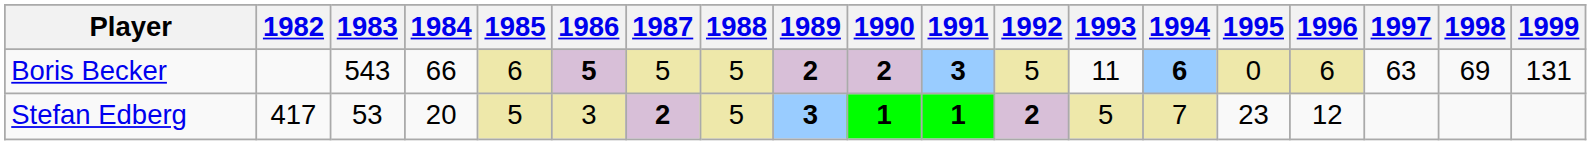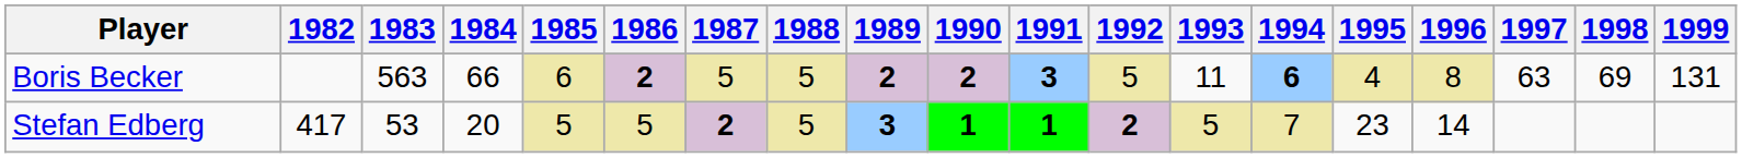 <table class="wikitable" style="text-align:center;font-size:97%">
 <tr>
 <th width="135">Player</th>
 <th><a href='#'>1982</a></th>
 <th><a href='#'>1983</a></th>
 <th><a href='#'>1984</a></th>
 <th><a href='#'>1985</a></th>
 <th><a href='#'>1986</a></th>
 <th><a href='#'>1987</a></th>
 <th><a href='#'>1988</a></th>
 <th><a href='#'>1989</a></th>
 <th><a href='#'>1990</a></th>
 <th><a href='#'>1991</a></th>
 <th><a href='#'>1992</a></th>
 <th><a href='#'>1993</a></th>
 <th><a href='#'>1994</a></th>
 <th><a href='#'>1995</a></th>
 <th><a href='#'>1996</a></th>
 <th><a href='#'>1997</a></th>
 <th><a href='#'>1998</a></th>
 <th><a href='#'>1999</a></th>
 </tr>
 <tr>
 <td align="left"> <a href='#'>Boris Becker</a></td>
 <td></td>
-<td>543</td>
+<td>563</td>
 <td>66</td>
 <td bgcolor=EEE8AA>6</td>
-<td bgcolor=thistle><strong>5</strong></td>
+<td bgcolor=thistle><strong>2</strong></td>
 <td bgcolor=EEE8AA>5</td>
 <td bgcolor=EEE8AA>5</td>
 <td bgcolor=thistle><strong>2</strong></td>
 <td bgcolor=thistle><strong>2</strong></td>
 <td bgcolor=99ccff><strong>3</strong></td>
 <td bgcolor=EEE8AA>5</td>
 <td>11</td>
 <td bgcolor=99ccff><strong>6</strong></td>
-<td bgcolor=EEE8AA>0</td>
-<td bgcolor=EEE8AA>6</td>
+<td bgcolor=EEE8AA>4</td>
+<td bgcolor=EEE8AA>8</td>
 <td>63</td>
 <td>69</td>
 <td>131</td>
 </tr>
 <tr>
 <td align="left"> <a href='#'>Stefan Edberg</a></td>
 <td>417</td>
 <td>53</td>
 <td>20</td>
 <td bgcolor=EEE8AA>5</td>
-<td bgcolor=EEE8AA>3</td>
+<td bgcolor=EEE8AA>5</td>
 <td bgcolor=thistle><strong>2</strong></td>
 <td bgcolor=EEE8AA>5</td>
 <td bgcolor=99ccff><strong>3</strong></td>
 <td bgcolor=lime><strong>1</strong></td>
 <td bgcolor=lime><strong>1</strong></td>
 <td bgcolor=thistle><strong>2</strong></td>
 <td bgcolor=EEE8AA>5</td>
 <td bgcolor=EEE8AA>7</td>
 <td>23</td>
-<td>12</td>
+<td>14</td>
 <td></td>
 <td></td>
 <td></td>
 </tr>
 </table>
